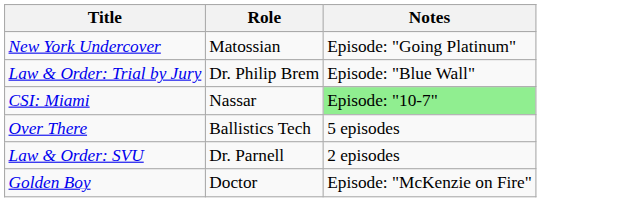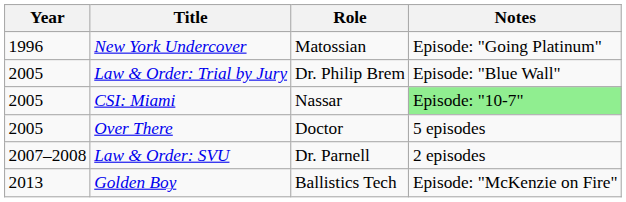 <table class="wikitable sortable">
 <tr>
+<th>Year</th>
 <th>Title</th>
 <th>Role</th>
 <th>Notes</th>
 </tr>
 <tr>
+<td>1996</td>
 <td><em><a href='#'>New York Undercover</a></em></td>
 <td>Matossian</td>
 <td>Episode: "Going Platinum"</td>
 </tr>
 <tr>
+<td>2005</td>
 <td><em><a href='#'>Law & Order: Trial by Jury</a></em></td>
 <td>Dr. Philip Brem</td>
 <td>Episode: "Blue Wall"</td>
 </tr>
 <tr>
+<td>2005</td>
 <td><em><a href='#'>CSI: Miami</a></em></td>
 <td>Nassar</td>
 <td style="background: lightgreen;">Episode: "10-7"</td>
 </tr>
 <tr>
+<td>2005</td>
 <td><a href='#'><em>Over There</em></a></td>
-<td>Ballistics Tech</td>
+<td>Doctor</td>
 <td>5 episodes</td>
 </tr>
 <tr>
+<td>2007–2008</td>
 <td><em><a href='#'>Law & Order: SVU</a></em></td>
 <td>Dr. Parnell</td>
 <td>2 episodes</td>
 </tr>
 <tr>
+<td>2013</td>
 <td><a href='#'><em>Golden Boy</em></a></td>
-<td>Doctor</td>
+<td>Ballistics Tech</td>
 <td>Episode: "McKenzie on Fire"</td>
 </tr>
 </table>
